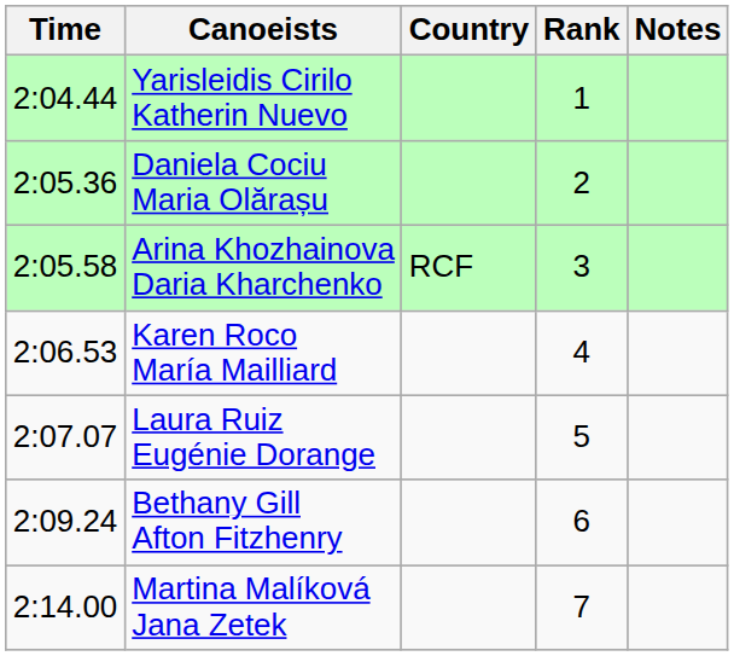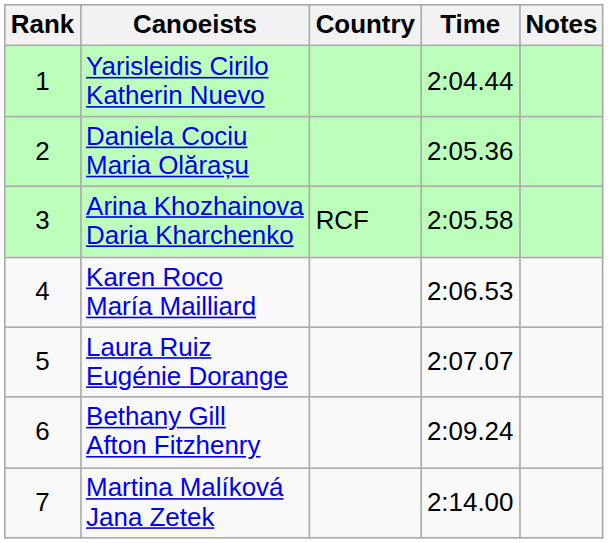 <table class="wikitable" style="text-align:center">
 <tr>
-<th>Time</th>
+<th>Rank</th>
 <th>Canoeists</th>
 <th>Country</th>
-<th>Rank</th>
+<th>Time</th>
 <th>Notes</th>
 </tr>
 <tr bgcolor=bbffbb>
-<td>2:04.44</td>
+<td>1</td>
 <td align="left"><a href='#'>Yarisleidis Cirilo</a><br><a href='#'>Katherin Nuevo</a></td>
 <td align="left"></td>
-<td>1</td>
+<td>2:04.44</td>
 <td></td>
 </tr>
 <tr bgcolor=bbffbb>
-<td>2:05.36</td>
+<td>2</td>
 <td align="left"><a href='#'>Daniela Cociu</a><br><a href='#'>Maria Olărașu</a></td>
 <td align="left"></td>
-<td>2</td>
+<td>2:05.36</td>
 <td></td>
 </tr>
 <tr bgcolor=bbffbb>
-<td>2:05.58</td>
+<td>3</td>
 <td align="left"><a href='#'>Arina Khozhainova</a><br><a href='#'>Daria Kharchenko</a></td>
 <td align="left"> RCF</td>
-<td>3</td>
+<td>2:05.58</td>
 <td></td>
 </tr>
 <tr>
-<td>2:06.53</td>
+<td>4</td>
 <td align="left"><a href='#'>Karen Roco</a><br><a href='#'>María Mailliard</a></td>
 <td align="left"></td>
-<td>4</td>
+<td>2:06.53</td>
 <td></td>
 </tr>
 <tr>
-<td>2:07.07</td>
+<td>5</td>
 <td align="left"><a href='#'>Laura Ruiz</a><br><a href='#'>Eugénie Dorange</a></td>
 <td align="left"></td>
-<td>5</td>
+<td>2:07.07</td>
 <td></td>
 </tr>
 <tr>
-<td>2:09.24</td>
+<td>6</td>
 <td align="left"><a href='#'>Bethany Gill</a><br><a href='#'>Afton Fitzhenry</a></td>
 <td align="left"></td>
-<td>6</td>
+<td>2:09.24</td>
 <td></td>
 </tr>
 <tr>
-<td>2:14.00</td>
+<td>7</td>
 <td align="left"><a href='#'>Martina Malíková</a><br><a href='#'>Jana Zetek</a></td>
 <td align="left"></td>
-<td>7</td>
+<td>2:14.00</td>
 <td></td>
 </tr>
 </table>
